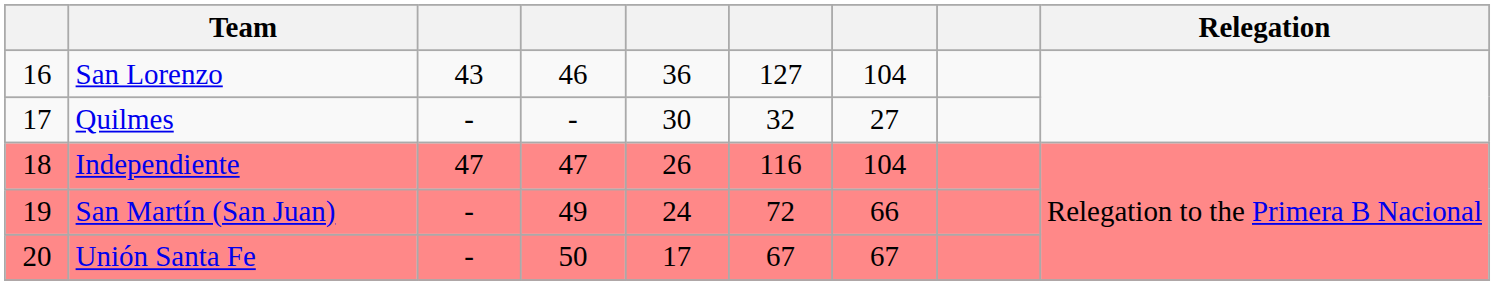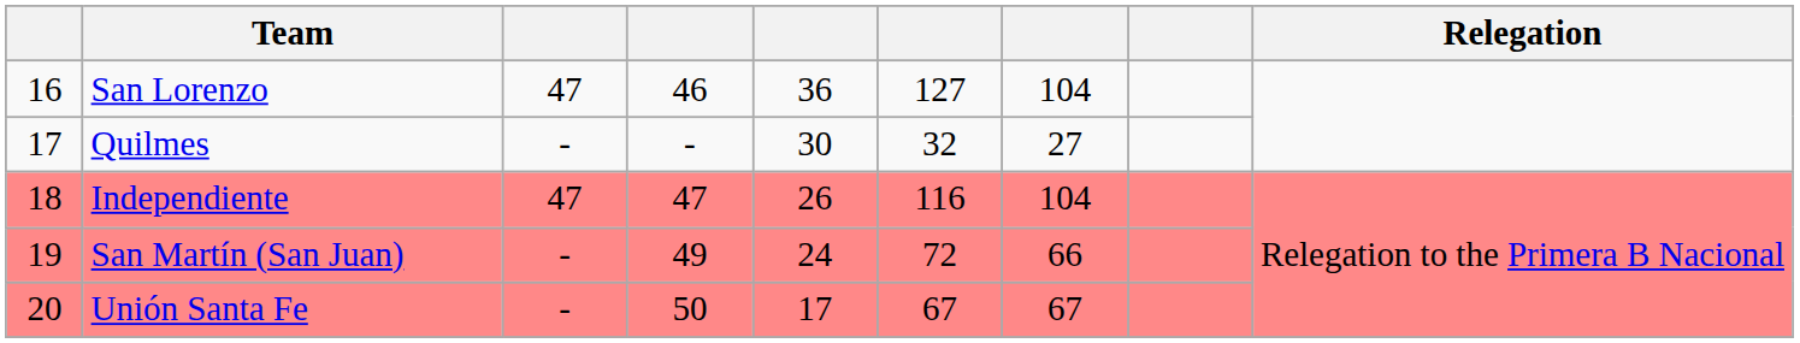 <table class="wikitable" style="text-align: center">
 <tr>
 <th width=28><br></th>
 <th width=185>Team</th>
 <th width=50></th>
 <th width=50></th>
 <th width=50></th>
 <th width=50></th>
 <th width=50></th>
 <th width=50><br></th>
 <th>Relegation</th>
 </tr>
 <tr>
 <td>16</td>
 <td align="left"><a href='#'>San Lorenzo</a></td>
-<td>43</td>
+<td>47</td>
 <td>46</td>
 <td>36</td>
 <td>127</td>
 <td>104</td>
 <td><strong></strong></td>
 </tr>
 <tr>
 <td>17</td>
 <td align="left"><a href='#'>Quilmes</a></td>
 <td>-</td>
 <td>-</td>
 <td>30</td>
 <td>32</td>
 <td>27</td>
 <td><strong></strong></td>
 </tr>
 <tr bgcolor=#FF8888>
 <td>18</td>
 <td align="left"><a href='#'>Independiente</a></td>
 <td>47</td>
 <td>47</td>
 <td>26</td>
 <td>116</td>
 <td>104</td>
 <td><strong></strong></td>
 <td rowspan=3>Relegation to the <a href='#'>Primera B Nacional</a></td>
 </tr>
 <tr bgcolor=#FF8888>
 <td>19</td>
 <td align="left"><a href='#'>San Martín (San Juan)</a></td>
 <td>-</td>
 <td>49</td>
 <td>24</td>
 <td>72</td>
 <td>66</td>
 <td><strong></strong></td>
 </tr>
 <tr bgcolor=#FF8888>
 <td>20</td>
 <td align="left"><a href='#'>Unión Santa Fe</a></td>
 <td>-</td>
 <td>50</td>
 <td>17</td>
 <td>67</td>
 <td>67</td>
 <td><strong></strong></td>
 </tr>
 </table>
